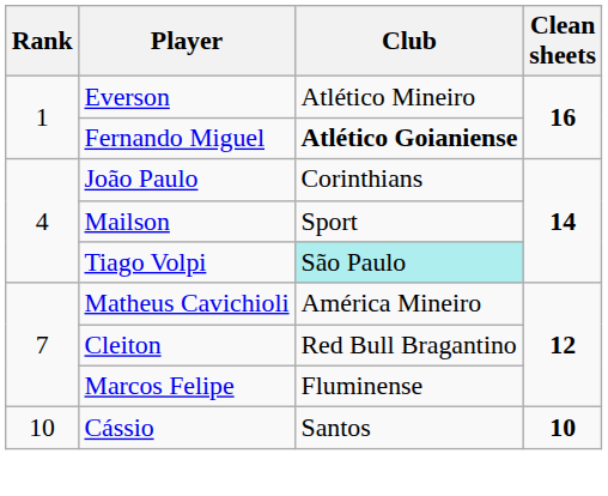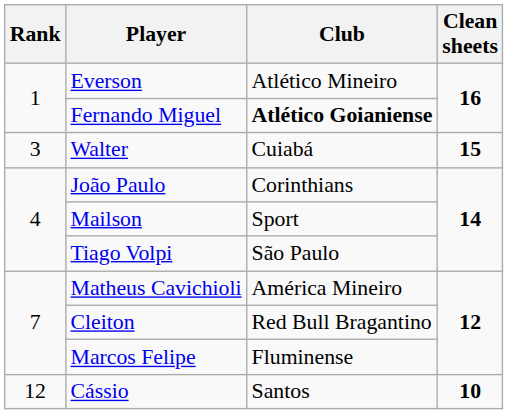 <table class="wikitable" style="text-align:center">
 <tr>
 <th>Rank</th>
 <th>Player</th>
 <th>Club</th>
 <th>Clean<br>sheets</th>
 </tr>
 <tr>
 <td rowspan="2">1</td>
 <td align="left"> <a href='#'>Everson</a></td>
 <td align="left">Atlético Mineiro</td>
 <td rowspan="2"><strong>16</strong></td>
 </tr>
 <tr>
 <td align="left"> <a href='#'>Fernando Miguel</a></td>
 <td align="left"><strong>Atlético Goianiense</strong></td>
 </tr>
 <tr>
+<td>3</td>
+<td align="left"> <a href='#'>Walter</a></td>
+<td align="left">Cuiabá</td>
+<td><strong>15</strong></td>
+</tr>
+<tr>
 <td rowspan="3">4</td>
 <td align="left"> <a href='#'>João Paulo</a></td>
 <td align="left">Corinthians</td>
 <td rowspan="3"><strong>14</strong></td>
 </tr>
 <tr>
 <td align="left"> <a href='#'>Mailson</a></td>
 <td align="left">Sport</td>
 </tr>
 <tr>
 <td align="left"> <a href='#'>Tiago Volpi</a></td>
-<td align="left" style="background: paleturquoise;">São Paulo</td>
+<td align="left">São Paulo</td>
 </tr>
 <tr>
 <td rowspan="3">7</td>
 <td align="left"> <a href='#'>Matheus Cavichioli</a></td>
 <td align="left">América Mineiro</td>
 <td rowspan="3"><strong>12</strong></td>
 </tr>
 <tr>
 <td align="left"> <a href='#'>Cleiton</a></td>
 <td align="left">Red Bull Bragantino</td>
 </tr>
 <tr>
 <td align="left"> <a href='#'>Marcos Felipe</a></td>
 <td align="left">Fluminense</td>
 </tr>
 <tr>
-<td>10</td>
+<td>12</td>
 <td align="left"> <a href='#'>Cássio</a></td>
 <td align="left">Santos</td>
 <td><strong>10</strong></td>
 </tr>
 </table>
